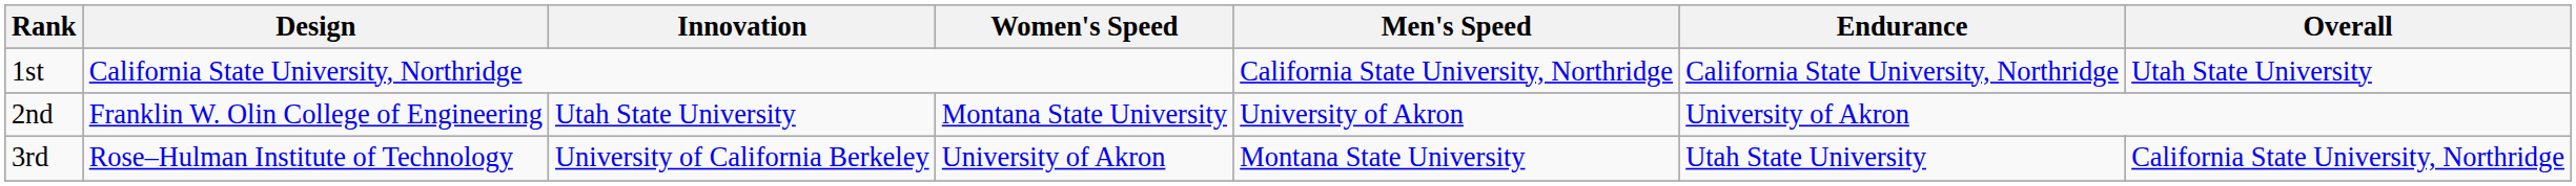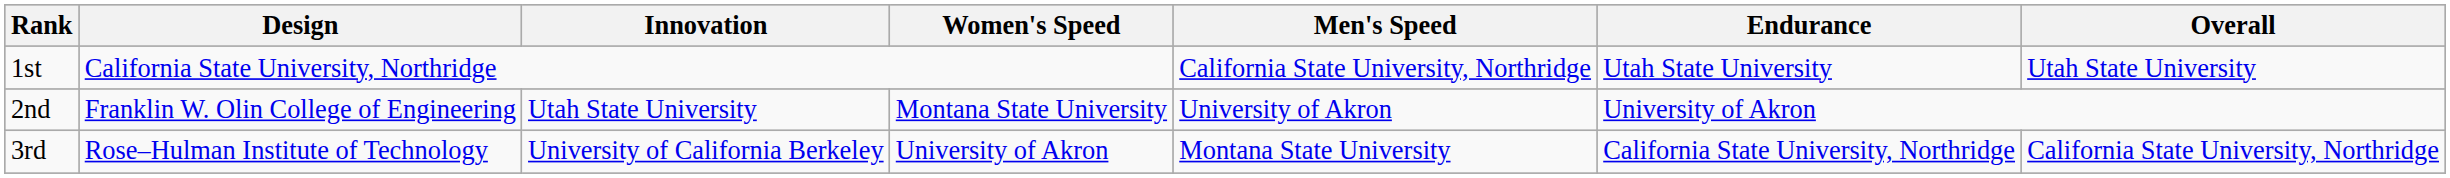 <table class="wikitable mw-collapsible">
 <tr>
 <th>Rank</th>
 <th>Design</th>
 <th>Innovation</th>
 <th>Women's Speed</th>
 <th>Men's Speed</th>
 <th>Endurance</th>
 <th>Overall</th>
 </tr>
 <tr>
 <td>1st</td>
 <td colspan="3"><a href='#'>California State University, Northridge</a></td>
 <td><a href='#'>California State University, Northridge</a></td>
-<td><a href='#'>California State University, Northridge</a></td>
+<td><a href='#'>Utah State University</a></td>
 <td><a href='#'>Utah State University</a></td>
 </tr>
 <tr>
 <td>2nd</td>
 <td><a href='#'>Franklin W. Olin College of Engineering</a></td>
 <td><a href='#'>Utah State University</a></td>
 <td><a href='#'>Montana State University</a></td>
 <td><a href='#'>University of Akron</a></td>
 <td colspan="2"><a href='#'>University of Akron</a></td>
 </tr>
 <tr>
 <td>3rd</td>
 <td><a href='#'>Rose–Hulman Institute of Technology</a></td>
 <td><a href='#'>University of California Berkeley</a></td>
 <td><a href='#'>University of Akron</a></td>
 <td><a href='#'>Montana State University</a></td>
-<td><a href='#'>Utah State University</a></td>
+<td><a href='#'>California State University, Northridge</a></td>
 <td><a href='#'>California State University, Northridge</a></td>
 </tr>
 </table>
